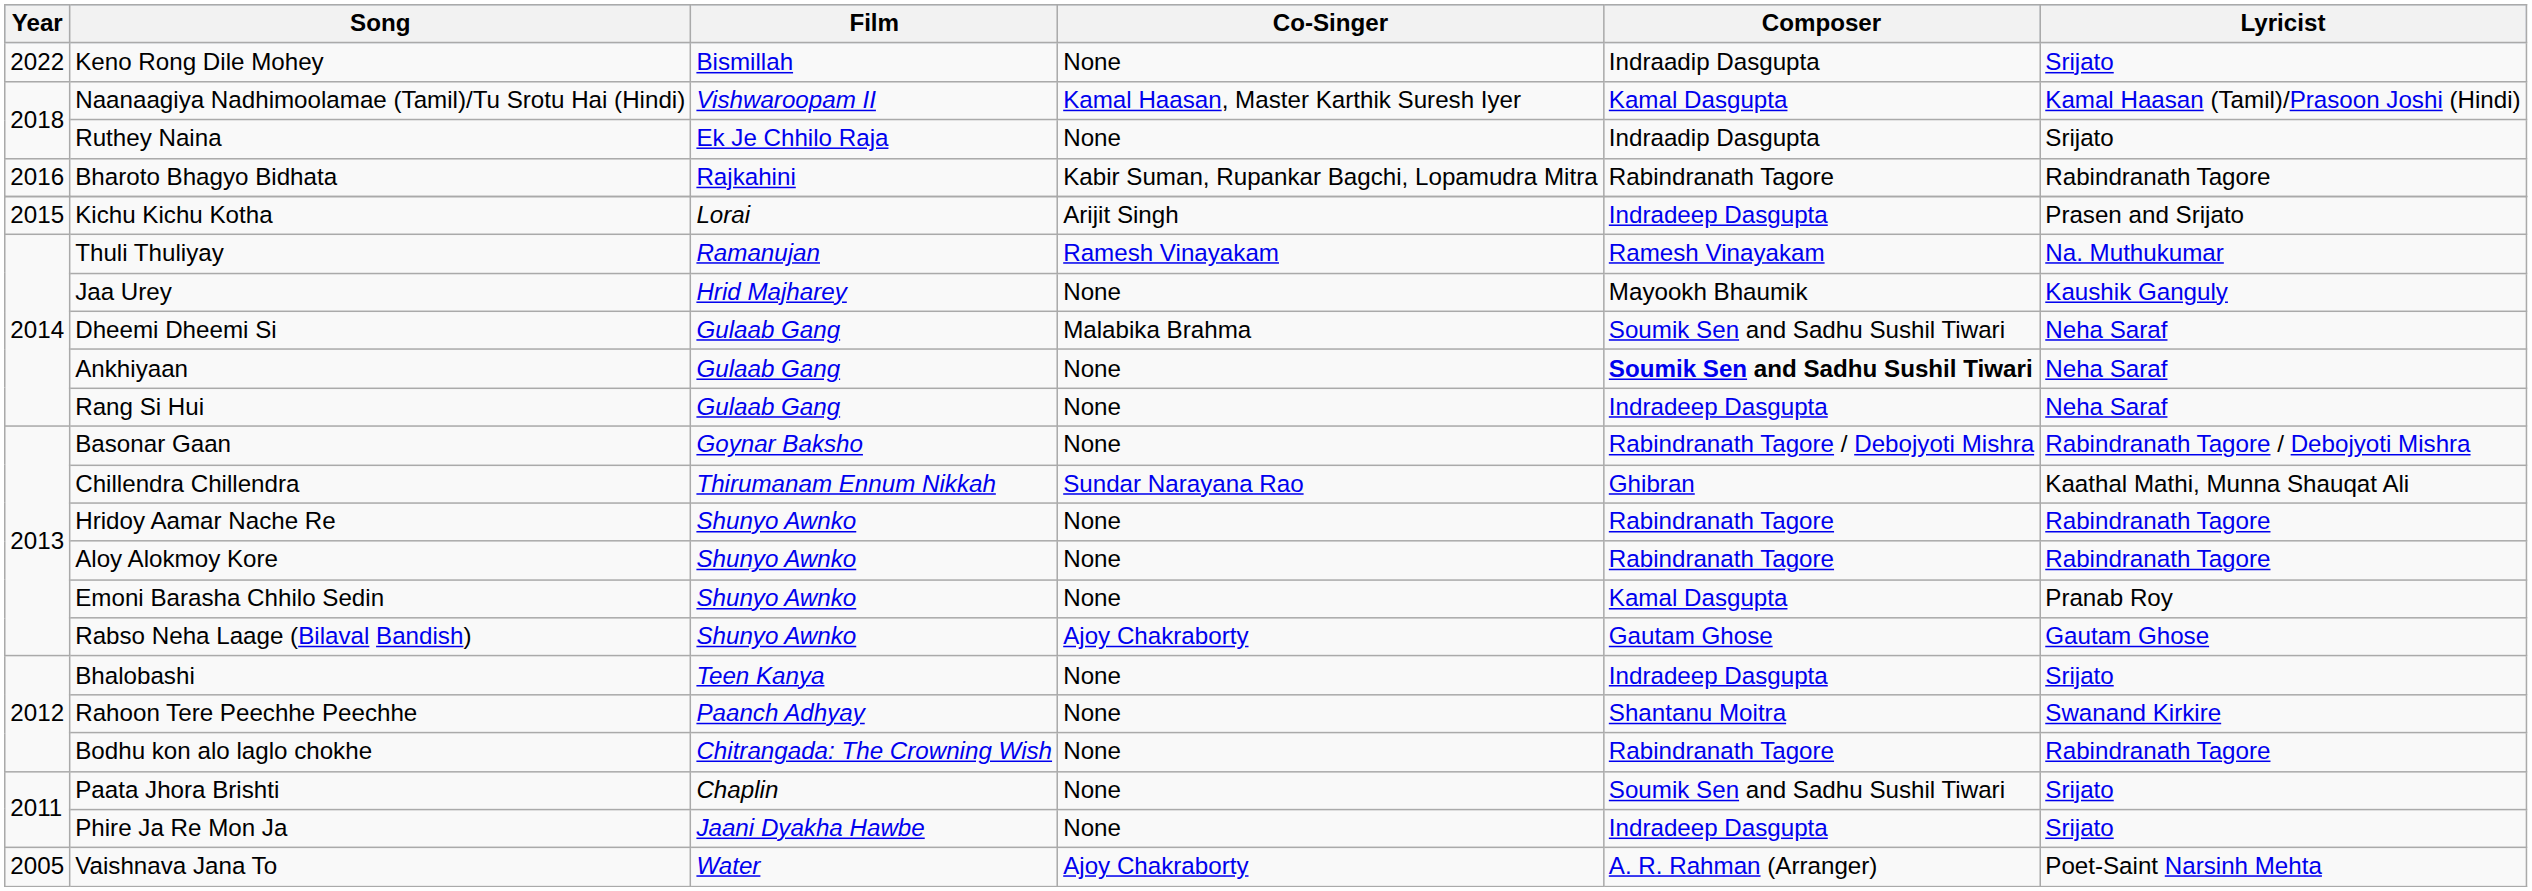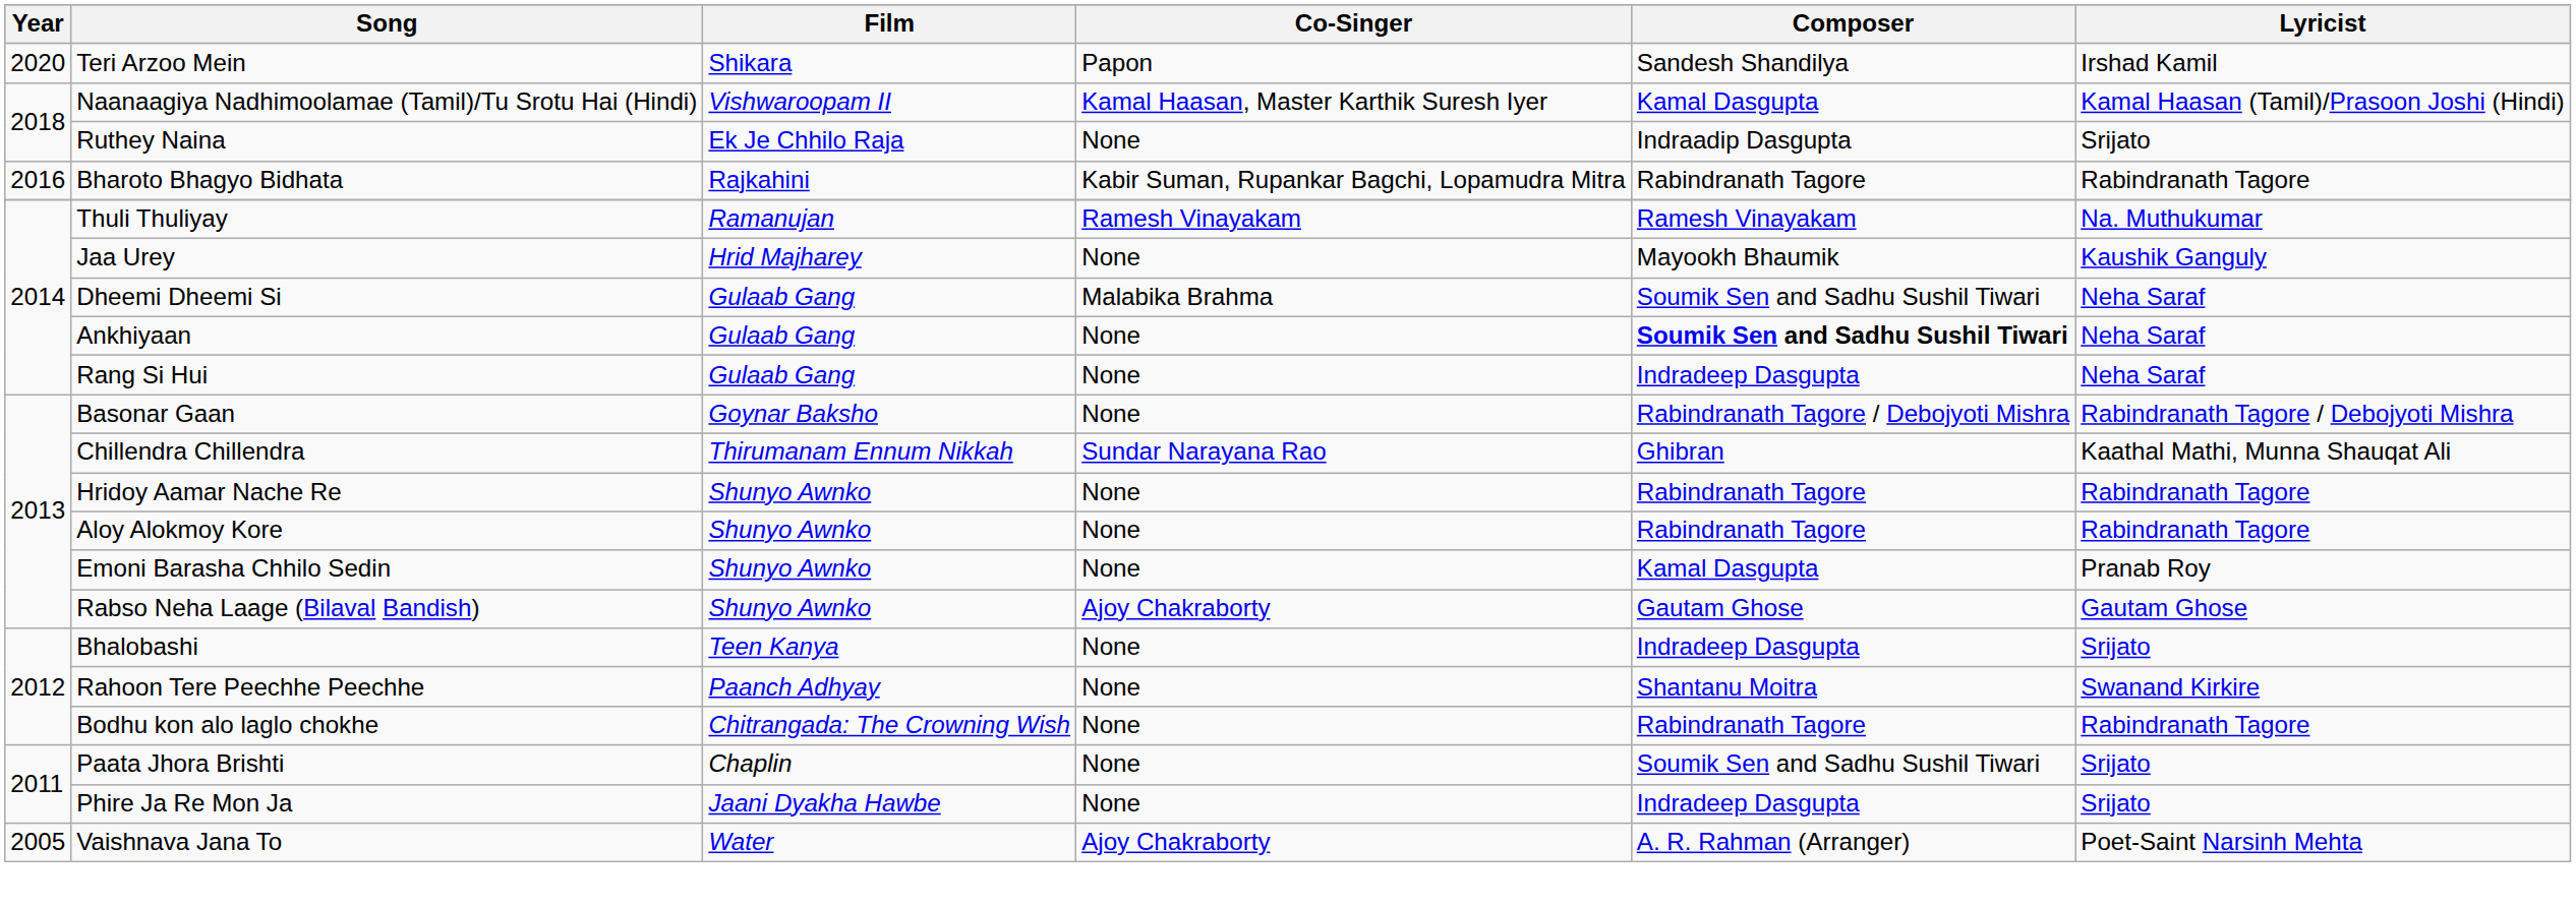 <table class="wikitable">
 <tr style="background:#b0c4de; text-align:center;">
 <th>Year</th>
 <th>Song</th>
 <th>Film</th>
 <th>Co-Singer</th>
 <th>Composer</th>
 <th>Lyricist</th>
 </tr>
 <tr>
-<td>2022</td>
-<td>Keno Rong Dile Mohey</td>
-<td><a href='#'>Bismillah</a></td>
-<td>None</td>
-<td>Indraadip Dasgupta</td>
-<td><a href='#'>Srijato</a></td>
+<td>2020</td>
+<td>Teri Arzoo Mein</td>
+<td><a href='#'>Shikara</a></td>
+<td>Papon</td>
+<td>Sandesh Shandilya</td>
+<td>Irshad Kamil</td>
 </tr>
 <tr>
 <td rowspan="2">2018</td>
 <td>Naanaagiya Nadhimoolamae (Tamil)/Tu Srotu Hai (Hindi)</td>
 <td><em><a href='#'>Vishwaroopam II</a></em></td>
 <td><a href='#'>Kamal Haasan</a>, Master Karthik Suresh Iyer</td>
 <td><a href='#'>Kamal Dasgupta</a></td>
 <td><a href='#'>Kamal Haasan</a> (Tamil)/<a href='#'>Prasoon Joshi</a> (Hindi)</td>
 </tr>
 <tr>
 <td>Ruthey Naina</td>
 <td><a href='#'>Ek Je Chhilo Raja</a></td>
 <td>None</td>
 <td>Indraadip Dasgupta</td>
 <td>Srijato</td>
 </tr>
 <tr>
 <td>2016</td>
 <td>Bharoto Bhagyo Bidhata</td>
 <td><a href='#'>Rajkahini</a></td>
 <td>Kabir Suman, Rupankar Bagchi, Lopamudra Mitra</td>
 <td>Rabindranath Tagore</td>
 <td>Rabindranath Tagore</td>
 </tr>
 <tr |rowspan="1"  |2016|| Kaaga || >
-</tr>
-<tr>
-<td rowspan="1">2015</td>
-<td>Kichu Kichu Kotha</td>
-<td><em>Lorai</em></td>
-<td>Arijit Singh</td>
-<td><a href='#'>Indradeep Dasgupta</a></td>
-<td>Prasen and Srijato</td>
 </tr>
 <tr>
 <td rowspan="5">2014</td>
 <td>Thuli Thuliyay</td>
 <td><em><a href='#'>Ramanujan</a></em></td>
 <td><a href='#'>Ramesh Vinayakam</a></td>
 <td><a href='#'>Ramesh Vinayakam</a></td>
 <td><a href='#'>Na. Muthukumar</a></td>
 </tr>
 <tr>
 <td>Jaa Urey</td>
 <td><em><a href='#'>Hrid Majharey</a></em></td>
 <td>None</td>
 <td>Mayookh Bhaumik</td>
 <td><a href='#'>Kaushik Ganguly</a></td>
 </tr>
 <tr>
 <td>Dheemi Dheemi Si</td>
 <td><em><a href='#'>Gulaab Gang</a></em></td>
 <td>Malabika Brahma</td>
 <td><a href='#'>Soumik Sen</a> and Sadhu Sushil Tiwari</td>
 <td><a href='#'>Neha Saraf</a></td>
 </tr>
 <tr>
 <td>Ankhiyaan</td>
 <td><em><a href='#'>Gulaab Gang</a></em></td>
 <td>None</td>
 <td><strong><a href='#'>Soumik Sen</a> and Sadhu Sushil Tiwari</strong></td>
 <td><a href='#'>Neha Saraf</a></td>
 </tr>
 <tr>
 <td>Rang Si Hui</td>
 <td><em><a href='#'>Gulaab Gang</a></em></td>
 <td>None</td>
 <td><a href='#'>Indradeep Dasgupta</a></td>
 <td><a href='#'>Neha Saraf</a></td>
 </tr>
 <tr>
 <td rowspan="6">2013</td>
 <td>Basonar Gaan</td>
 <td><em><a href='#'>Goynar Baksho</a></em></td>
 <td>None</td>
 <td><a href='#'>Rabindranath Tagore</a> / <a href='#'>Debojyoti Mishra</a></td>
 <td><a href='#'>Rabindranath Tagore</a> / <a href='#'>Debojyoti Mishra</a></td>
 </tr>
 <tr>
 <td>Chillendra Chillendra</td>
 <td><em><a href='#'>Thirumanam Ennum Nikkah</a></em></td>
 <td><a href='#'>Sundar Narayana Rao</a></td>
 <td><a href='#'>Ghibran</a></td>
 <td>Kaathal Mathi, Munna Shauqat Ali</td>
 </tr>
 <tr>
 <td>Hridoy Aamar Nache Re</td>
 <td><em><a href='#'>Shunyo Awnko</a></em></td>
 <td>None</td>
 <td><a href='#'>Rabindranath Tagore</a></td>
 <td><a href='#'>Rabindranath Tagore</a></td>
 </tr>
 <tr>
 <td>Aloy Alokmoy Kore</td>
 <td><em><a href='#'>Shunyo Awnko</a></em></td>
 <td>None</td>
 <td><a href='#'>Rabindranath Tagore</a></td>
 <td><a href='#'>Rabindranath Tagore</a></td>
 </tr>
 <tr>
 <td>Emoni Barasha Chhilo Sedin</td>
 <td><em><a href='#'>Shunyo Awnko</a></em></td>
 <td>None</td>
 <td><a href='#'>Kamal Dasgupta</a></td>
 <td>Pranab Roy</td>
 </tr>
 <tr>
 <td>Rabso Neha Laage (<a href='#'>Bilaval</a> <a href='#'>Bandish</a>)</td>
 <td><em><a href='#'>Shunyo Awnko</a></em></td>
 <td><a href='#'>Ajoy Chakraborty</a></td>
 <td><a href='#'>Gautam Ghose</a></td>
 <td><a href='#'>Gautam Ghose</a></td>
 </tr>
 <tr>
 <td rowspan="3">2012</td>
 <td>Bhalobashi</td>
 <td><em><a href='#'>Teen Kanya</a></em></td>
 <td>None</td>
 <td><a href='#'>Indradeep Dasgupta</a></td>
 <td><a href='#'>Srijato</a></td>
 </tr>
 <tr>
 <td>Rahoon Tere Peechhe Peechhe</td>
 <td><em><a href='#'>Paanch Adhyay</a></em></td>
 <td>None</td>
 <td><a href='#'>Shantanu Moitra</a></td>
 <td><a href='#'>Swanand Kirkire</a></td>
 </tr>
 <tr>
 <td>Bodhu kon alo laglo chokhe</td>
 <td><em><a href='#'>Chitrangada: The Crowning Wish</a></em></td>
 <td>None</td>
 <td><a href='#'>Rabindranath Tagore</a></td>
 <td><a href='#'>Rabindranath Tagore</a></td>
 </tr>
 <tr>
 <td rowspan="2">2011</td>
 <td>Paata Jhora Brishti</td>
 <td><em>Chaplin</em></td>
 <td>None</td>
 <td><a href='#'>Soumik Sen</a> and Sadhu Sushil Tiwari</td>
 <td><a href='#'>Srijato</a></td>
 </tr>
 <tr>
 <td>Phire Ja Re Mon Ja</td>
 <td><em><a href='#'>Jaani Dyakha Hawbe</a></em></td>
 <td>None</td>
 <td><a href='#'>Indradeep Dasgupta</a></td>
 <td><a href='#'>Srijato</a></td>
 </tr>
 <tr>
 <td rowspan="1">2005</td>
 <td>Vaishnava Jana To</td>
 <td><em><a href='#'>Water</a></em></td>
 <td><a href='#'>Ajoy Chakraborty</a></td>
 <td><a href='#'>A. R. Rahman</a> (Arranger)</td>
 <td>Poet-Saint <a href='#'>Narsinh Mehta</a></td>
 </tr>
 </table>
